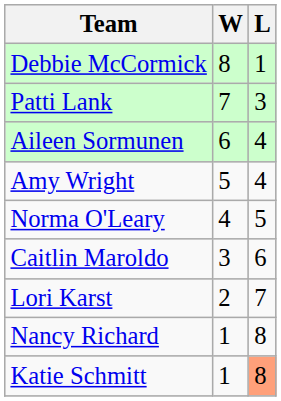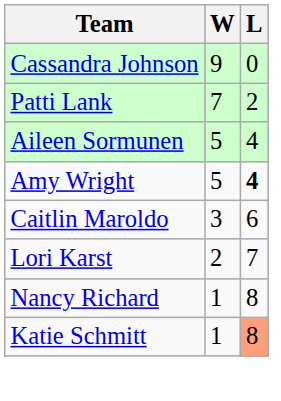 <table class=wikitable>
 <tr>
 <th>Team</th>
 <th>W</th>
 <th>L</th>
 </tr>
 <tr bgcolor="#ccffcc">
-<td><a href='#'>Debbie McCormick</a></td>
-<td>8</td>
-<td>1</td>
+<td><a href='#'>Cassandra Johnson</a></td>
+<td>9</td>
+<td>0</td>
 </tr>
 <tr bgcolor="#ccffcc">
 <td><a href='#'>Patti Lank</a></td>
 <td>7</td>
-<td>3</td>
+<td>2</td>
 </tr>
 <tr bgcolor="#ccffcc">
 <td><a href='#'>Aileen Sormunen</a></td>
-<td>6</td>
+<td>5</td>
 <td>4</td>
 </tr>
 <tr>
 <td><a href='#'>Amy Wright</a></td>
 <td>5</td>
-<td>4</td>
-</tr>
-<tr>
-<td><a href='#'>Norma O'Leary</a></td>
-<td>4</td>
-<td>5</td>
+<td><strong>4</strong></td>
 </tr>
 <tr>
 <td><a href='#'>Caitlin Maroldo</a></td>
 <td>3</td>
 <td>6</td>
 </tr>
 <tr>
 <td><a href='#'>Lori Karst</a></td>
 <td>2</td>
 <td>7</td>
 </tr>
 <tr>
 <td><a href='#'>Nancy Richard</a></td>
 <td>1</td>
 <td>8</td>
 </tr>
 <tr>
 <td><a href='#'>Katie Schmitt</a></td>
 <td>1</td>
 <td style="background: lightsalmon;">8</td>
 </tr>
 </table>
